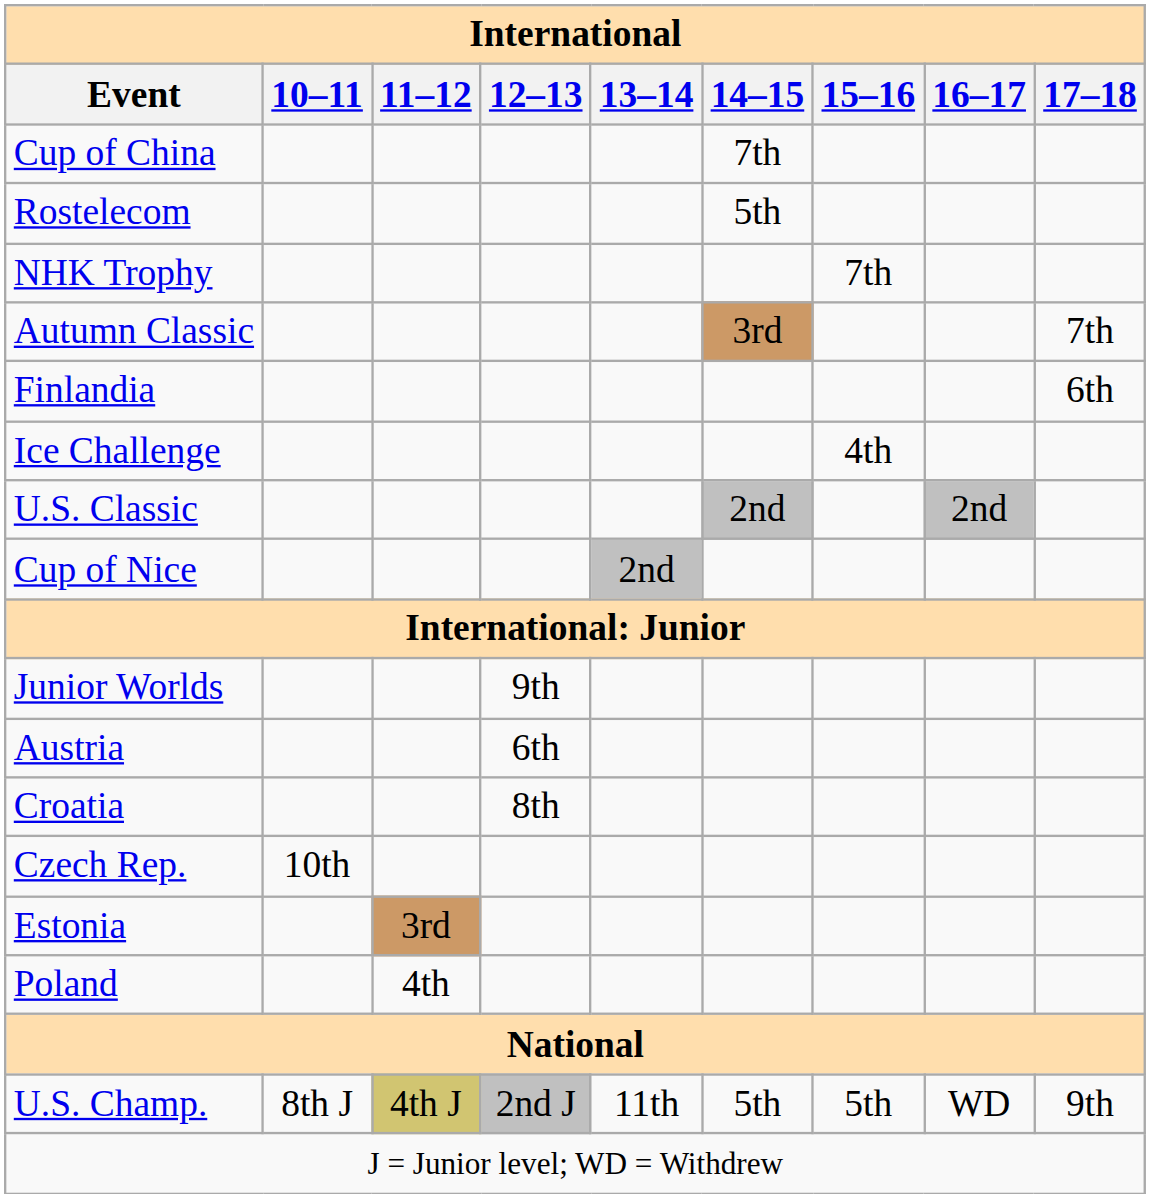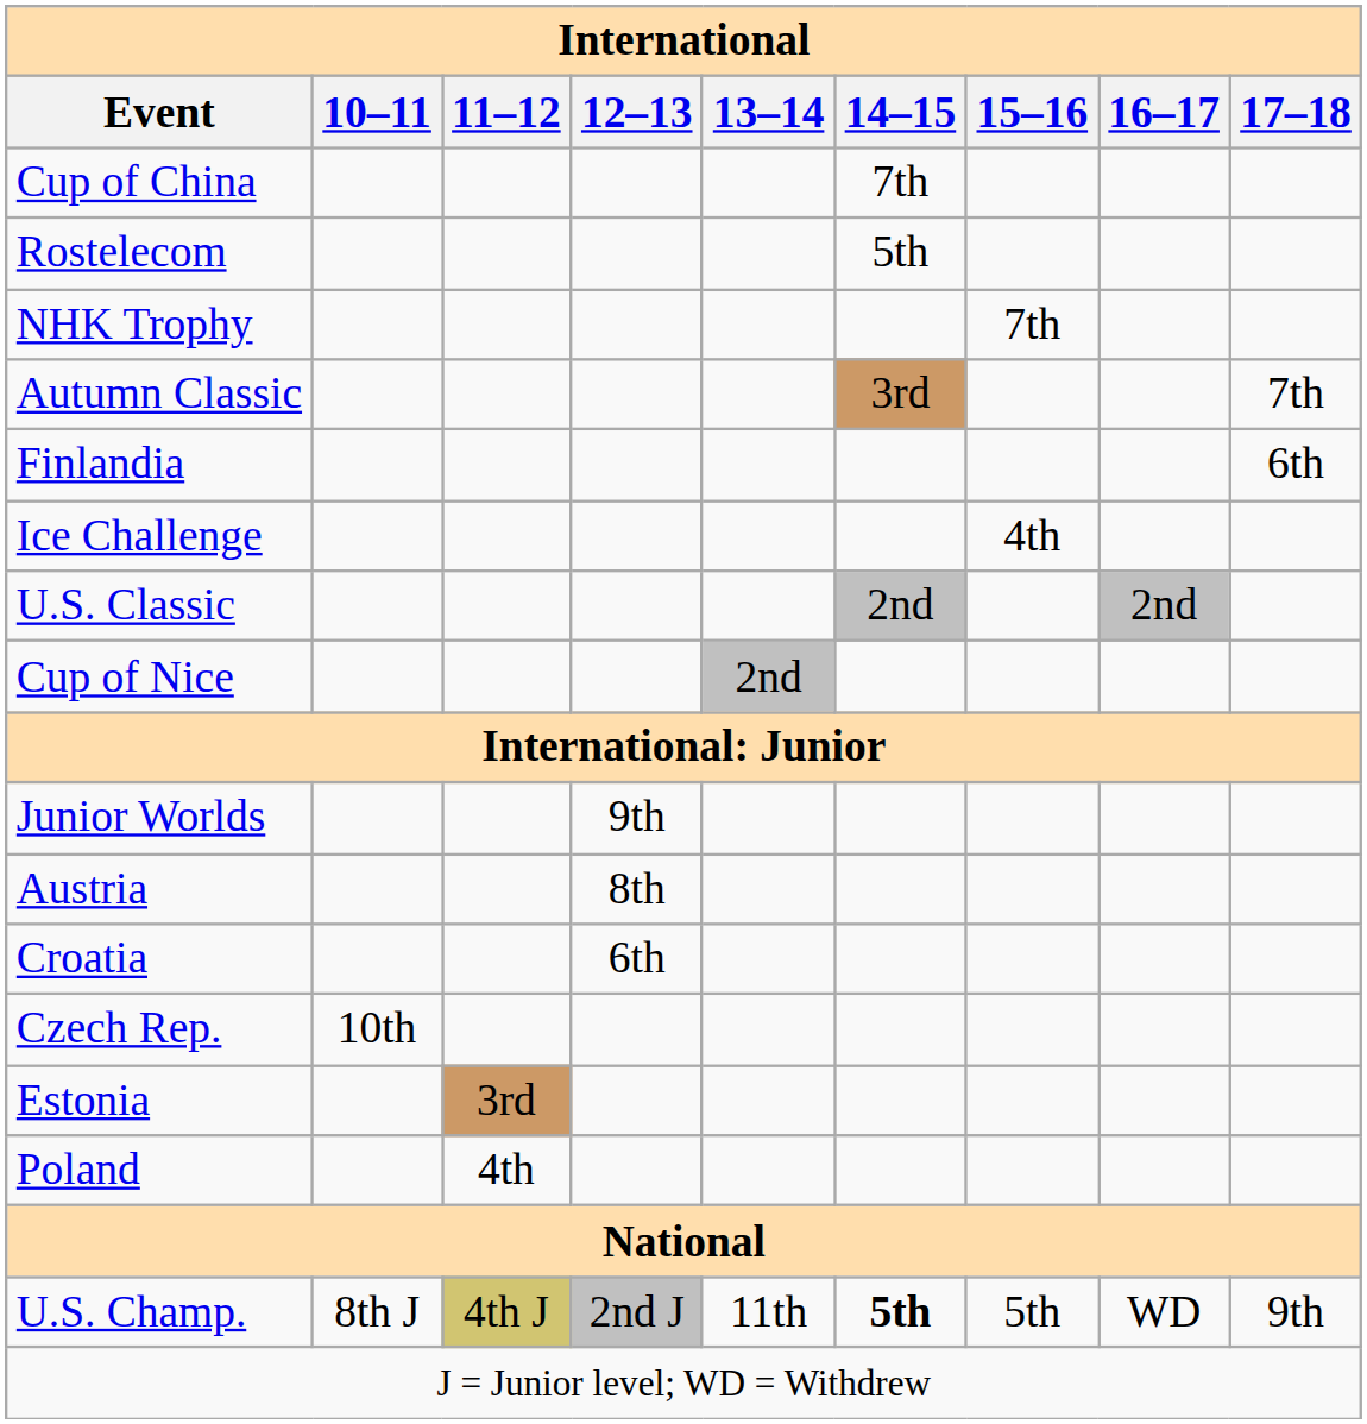 <table class="wikitable" style="text-align:center">
 <tr>
 <th style="background-color: #ffdead; " colspan=9 align=center>International</th>
 </tr>
 <tr>
 <th>Event</th>
 <th><a href='#'>10–11</a></th>
 <th><a href='#'>11–12</a></th>
 <th><a href='#'>12–13</a></th>
 <th><a href='#'>13–14</a></th>
 <th><a href='#'>14–15</a></th>
 <th><a href='#'>15–16</a></th>
 <th><a href='#'>16–17</a></th>
 <th><a href='#'>17–18</a></th>
 </tr>
 <tr>
 <td align=left> <a href='#'>Cup of China</a></td>
 <td></td>
 <td></td>
 <td></td>
 <td></td>
 <td>7th</td>
 <td></td>
 <td></td>
 <td></td>
 </tr>
 <tr>
 <td align=left> <a href='#'>Rostelecom</a></td>
 <td></td>
 <td></td>
 <td></td>
 <td></td>
 <td>5th</td>
 <td></td>
 <td></td>
 <td></td>
 </tr>
 <tr>
 <td align=left> <a href='#'>NHK Trophy</a></td>
 <td></td>
 <td></td>
 <td></td>
 <td></td>
 <td></td>
 <td>7th</td>
 <td></td>
 <td></td>
 </tr>
 <tr>
 <td align=left> <a href='#'>Autumn Classic</a></td>
 <td></td>
 <td></td>
 <td></td>
 <td></td>
 <td bgcolor=cc9966>3rd</td>
 <td></td>
 <td></td>
 <td>7th</td>
 </tr>
 <tr>
 <td align=left> <a href='#'>Finlandia</a></td>
 <td></td>
 <td></td>
 <td></td>
 <td></td>
 <td></td>
 <td></td>
 <td></td>
 <td>6th</td>
 </tr>
 <tr>
 <td align=left> <a href='#'>Ice Challenge</a></td>
 <td></td>
 <td></td>
 <td></td>
 <td></td>
 <td></td>
 <td>4th</td>
 <td></td>
 <td></td>
 </tr>
 <tr>
 <td align=left> <a href='#'>U.S. Classic</a></td>
 <td></td>
 <td></td>
 <td></td>
 <td></td>
 <td bgcolor=silver>2nd</td>
 <td></td>
 <td bgcolor=silver>2nd</td>
 <td></td>
 </tr>
 <tr>
 <td align=left><a href='#'>Cup of Nice</a></td>
 <td></td>
 <td></td>
 <td></td>
 <td bgcolor=silver>2nd</td>
 <td></td>
 <td></td>
 <td></td>
 <td></td>
 </tr>
 <tr>
 <th style="background-color: #ffdead; " colspan=9 align=center>International: Junior</th>
 </tr>
 <tr>
 <td align=left><a href='#'>Junior Worlds</a></td>
 <td></td>
 <td></td>
 <td>9th</td>
 <td></td>
 <td></td>
 <td></td>
 <td></td>
 <td></td>
 </tr>
 <tr>
 <td align=left> <a href='#'>Austria</a></td>
 <td></td>
 <td></td>
-<td>6th</td>
+<td>8th</td>
 <td></td>
 <td></td>
 <td></td>
 <td></td>
 <td></td>
 </tr>
 <tr>
 <td align=left> <a href='#'>Croatia</a></td>
 <td></td>
 <td></td>
-<td>8th</td>
+<td>6th</td>
 <td></td>
 <td></td>
 <td></td>
 <td></td>
 <td></td>
 </tr>
 <tr>
 <td align=left> <a href='#'>Czech Rep.</a></td>
 <td>10th</td>
 <td></td>
 <td></td>
 <td></td>
 <td></td>
 <td></td>
 <td></td>
 <td></td>
 </tr>
 <tr>
 <td align=left> <a href='#'>Estonia</a></td>
 <td></td>
 <td bgcolor=cc9966>3rd</td>
 <td></td>
 <td></td>
 <td></td>
 <td></td>
 <td></td>
 <td></td>
 </tr>
 <tr>
 <td align=left> <a href='#'>Poland</a></td>
 <td></td>
 <td>4th</td>
 <td></td>
 <td></td>
 <td></td>
 <td></td>
 <td></td>
 <td></td>
 </tr>
 <tr>
 <th style="background-color: #ffdead; " colspan=9 align=center>National</th>
 </tr>
 <tr>
 <td align=left><a href='#'>U.S. Champ.</a></td>
 <td>8th J</td>
 <td bgcolor=d1c571>4th J</td>
 <td bgcolor=silver>2nd J</td>
 <td>11th</td>
-<td>5th</td>
+<td><strong>5th</strong></td>
 <td>5th</td>
 <td>WD</td>
 <td>9th</td>
 </tr>
 <tr>
 <td colspan=9 align=center><small> J = Junior level; WD = Withdrew </small></td>
 </tr>
 </table>
